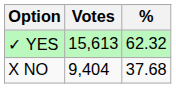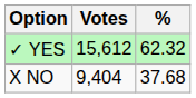 <table class="wikitable">
 <tr>
 <th>Option</th>
 <th>Votes</th>
 <th>%</th>
 </tr>
 <tr>
 <td style=background:#bbf8be>✓ YES</td>
-<td style=background:#bbf8be>15,613</td>
+<td style=background:#bbf8be>15,612</td>
 <td style=background:#bbf8be>62.32</td>
 </tr>
 <tr>
 <td>X NO</td>
 <td>9,404</td>
 <td>37.68</td>
 </tr>
 </table>
